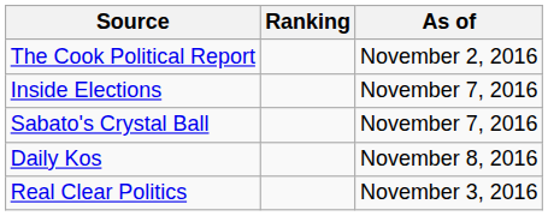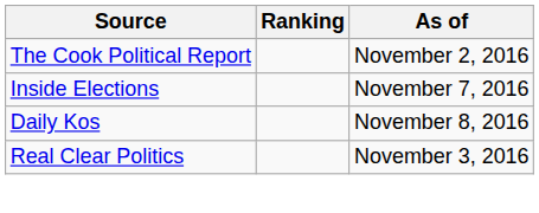 <table class="wikitable" style="text-align:center">
 <tr>
 <th>Source</th>
 <th>Ranking</th>
 <th>As of</th>
 </tr>
 <tr>
 <td align=left><a href='#'>The Cook Political Report</a></td>
 <td></td>
 <td>November 2, 2016</td>
 </tr>
 <tr>
 <td align=left><a href='#'>Inside Elections</a></td>
 <td></td>
 <td>November 7, 2016</td>
 </tr>
 <tr>
-<td align=left><a href='#'>Sabato's Crystal Ball</a></td>
-<td></td>
-<td>November 7, 2016</td>
-</tr>
-<tr>
 <td align=left><a href='#'>Daily Kos</a></td>
 <td></td>
 <td>November 8, 2016</td>
 </tr>
 <tr>
 <td align=left><a href='#'>Real Clear Politics</a></td>
 <td></td>
 <td>November 3, 2016</td>
 </tr>
 </table>
